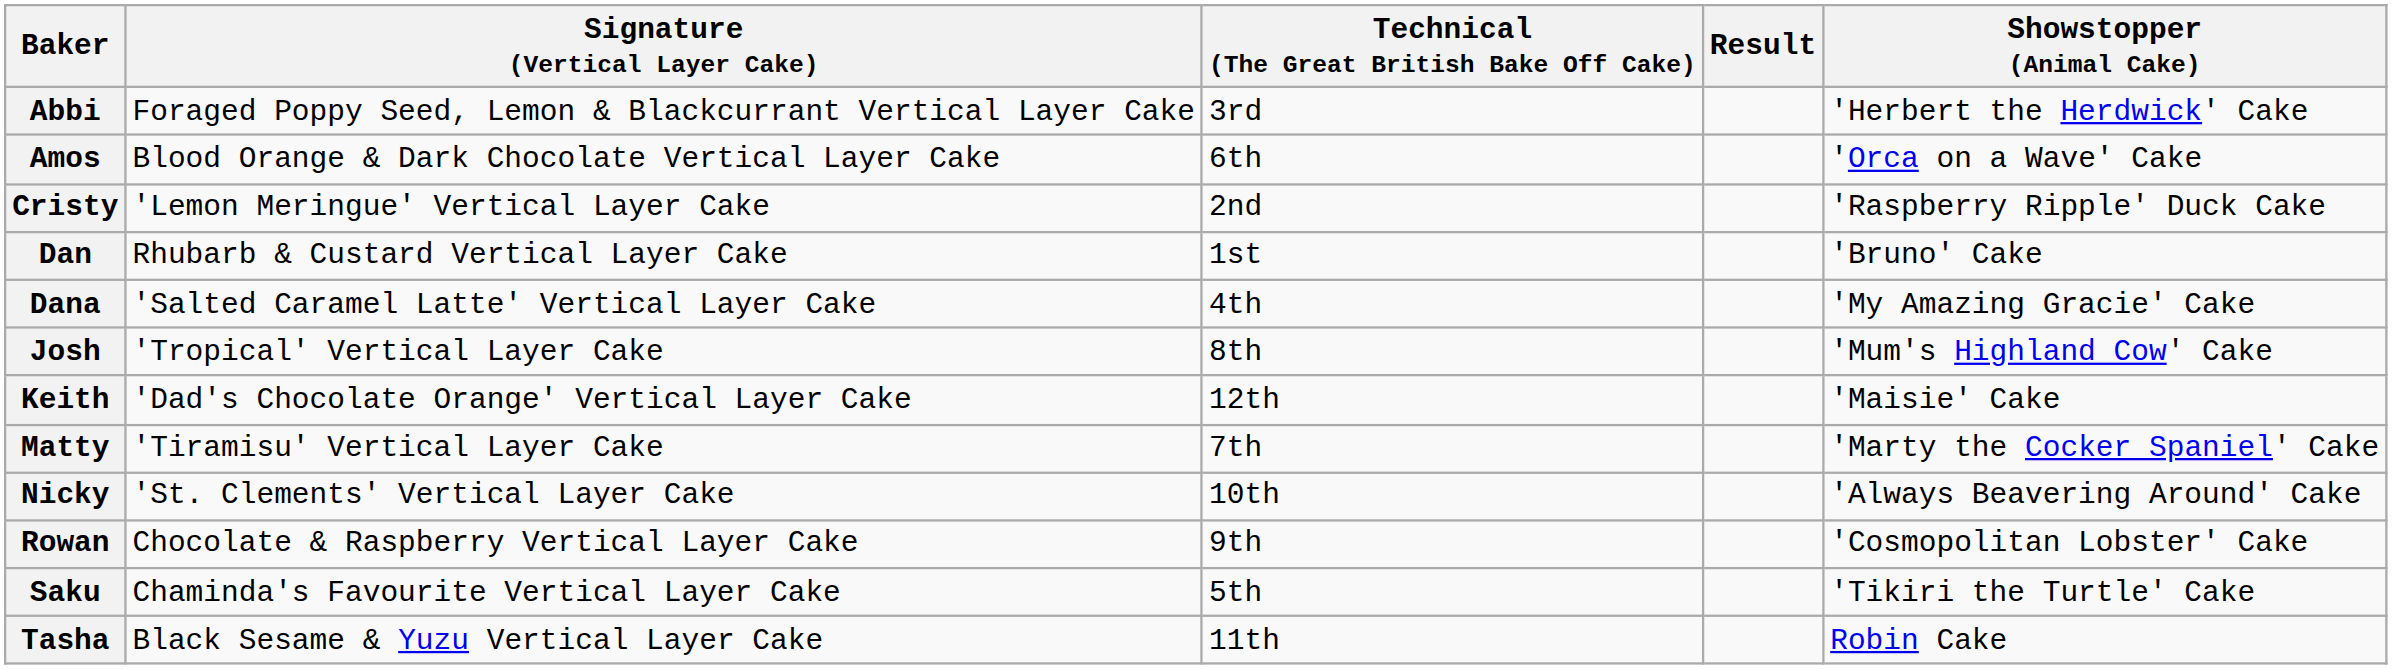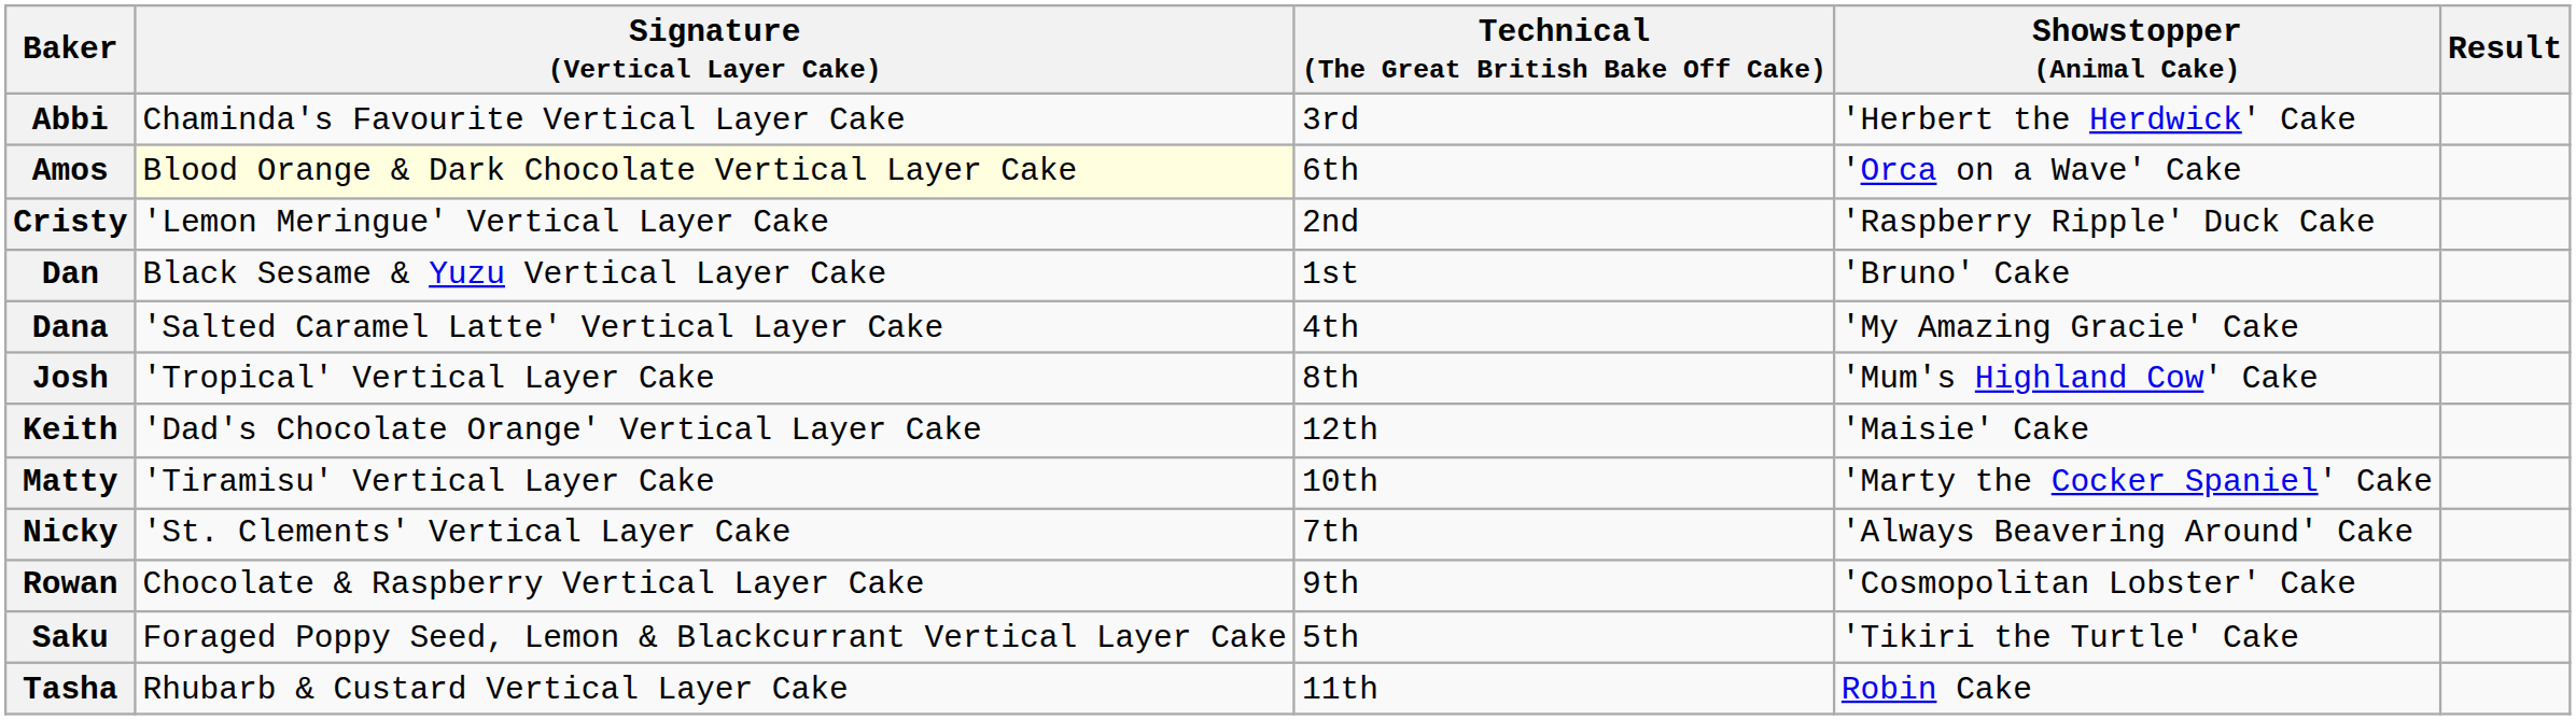 <table class="wikitable sortable col3center sticky-header">
 <tr>
 <th scope="col">Baker</th>
 <th scope="col" class="unsortable">Signature<br><small>(Vertical Layer Cake)</small></th>
 <th scope="col">Technical<br><small>(The Great British Bake Off Cake)</small></th>
+<th scope="col" class="unsortable">Showstopper<br><small>(Animal Cake)</small></th>
 <th scope="col">Result</th>
-<th scope="col" class="unsortable">Showstopper<br><small>(Animal Cake)</small></th>
 </tr>
 <tr>
 <th scope="row">Abbi</th>
-<td>Foraged Poppy Seed, Lemon & Blackcurrant Vertical Layer Cake</td>
+<td>Chaminda's Favourite Vertical Layer Cake</td>
 <td>3rd</td>
+<td>'Herbert the <a href='#'>Herdwick</a>' Cake</td>
 <td></td>
-<td>'Herbert the <a href='#'>Herdwick</a>' Cake</td>
 </tr>
 <tr>
 <th scope="row">Amos</th>
-<td>Blood Orange & Dark Chocolate Vertical Layer Cake</td>
+<td style="background: lightyellow;">Blood Orange & Dark Chocolate Vertical Layer Cake</td>
 <td>6th</td>
+<td>'<a href='#'>Orca</a> on a Wave' Cake</td>
 <td></td>
-<td>'<a href='#'>Orca</a> on a Wave' Cake</td>
 </tr>
 <tr>
 <th scope="row">Cristy</th>
 <td>'Lemon Meringue' Vertical Layer Cake</td>
 <td>2nd</td>
+<td>'Raspberry Ripple' Duck Cake</td>
 <td></td>
-<td>'Raspberry Ripple' Duck Cake</td>
 </tr>
 <tr>
 <th scope="row">Dan</th>
-<td>Rhubarb & Custard Vertical Layer Cake</td>
+<td>Black Sesame & <a href='#'>Yuzu</a> Vertical Layer Cake</td>
 <td>1st</td>
+<td>'Bruno' Cake</td>
 <td></td>
-<td>'Bruno' Cake</td>
 </tr>
 <tr>
 <th scope="row">Dana</th>
 <td>'Salted Caramel Latte' Vertical Layer Cake</td>
 <td>4th</td>
+<td>'My Amazing Gracie' Cake</td>
 <td></td>
-<td>'My Amazing Gracie' Cake</td>
 </tr>
 <tr>
 <th scope="row">Josh</th>
 <td>'Tropical' Vertical Layer Cake</td>
 <td>8th</td>
+<td>'Mum's <a href='#'>Highland Cow</a>' Cake</td>
 <td></td>
-<td>'Mum's <a href='#'>Highland Cow</a>' Cake</td>
 </tr>
 <tr>
 <th scope="row">Keith</th>
 <td>'Dad's Chocolate Orange' Vertical Layer Cake</td>
 <td>12th</td>
+<td>'Maisie' Cake</td>
 <td></td>
-<td>'Maisie' Cake</td>
 </tr>
 <tr>
 <th scope="row">Matty</th>
 <td>'Tiramisu' Vertical Layer Cake</td>
-<td>7th</td>
+<td>10th</td>
+<td>'Marty the <a href='#'>Cocker Spaniel</a>' Cake</td>
 <td></td>
-<td>'Marty the <a href='#'>Cocker Spaniel</a>' Cake</td>
 </tr>
 <tr>
 <th scope="row">Nicky</th>
 <td>'St. Clements' Vertical Layer Cake</td>
-<td>10th</td>
+<td>7th</td>
+<td>'Always Beavering Around' Cake</td>
 <td></td>
-<td>'Always Beavering Around' Cake</td>
 </tr>
 <tr>
 <th scope="row">Rowan</th>
 <td>Chocolate & Raspberry Vertical Layer Cake</td>
 <td>9th</td>
+<td>'Cosmopolitan Lobster' Cake</td>
 <td></td>
-<td>'Cosmopolitan Lobster' Cake</td>
 </tr>
 <tr>
 <th scope="row">Saku</th>
-<td>Chaminda's Favourite Vertical Layer Cake</td>
+<td>Foraged Poppy Seed, Lemon & Blackcurrant Vertical Layer Cake</td>
 <td>5th</td>
+<td>'Tikiri the Turtle' Cake</td>
 <td></td>
-<td>'Tikiri the Turtle' Cake</td>
 </tr>
 <tr>
 <th scope="row">Tasha</th>
-<td>Black Sesame & <a href='#'>Yuzu</a> Vertical Layer Cake</td>
+<td>Rhubarb & Custard Vertical Layer Cake</td>
 <td>11th</td>
+<td><a href='#'>Robin</a> Cake</td>
 <td></td>
-<td><a href='#'>Robin</a> Cake</td>
 </tr>
 </table>
